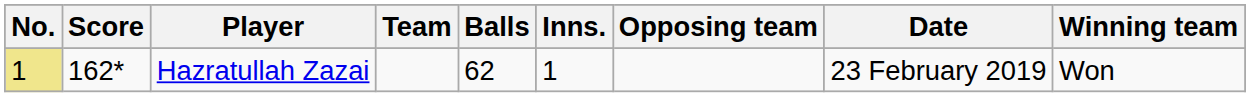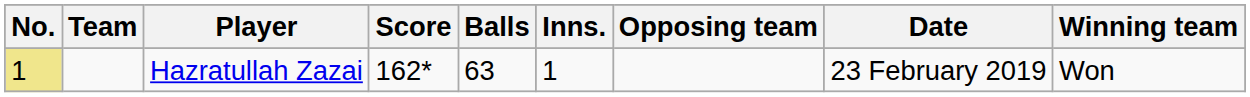 <table style="font-size:95%" class="wikitable sortable">
 <tr>
 <th>No.</th>
+<th>Team</th>
+<th>Player</th>
 <th>Score</th>
-<th>Player</th>
-<th>Team</th>
 <th>Balls</th>
 <th>Inns.</th>
 <th>Opposing team</th>
 <th>Date</th>
 <th>Winning team</th>
 </tr>
 <tr>
 <td style="background: khaki;">1</td>
+<td></td>
+<td><a href='#'>Hazratullah Zazai</a></td>
 <td>162*</td>
-<td><a href='#'>Hazratullah Zazai</a></td>
-<td></td>
-<td>62</td>
+<td>63</td>
 <td>1</td>
 <td></td>
 <td>23 February 2019</td>
 <td>Won</td>
 </tr>
 </table>
